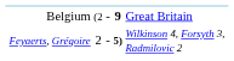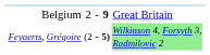 <table>
 <tr>
 <th colspan=7 style="background: lightblue;"></th>
 </tr>
 <tr>
 <td></td>
 <td align=right>Belgium</td>
-<td align=center><small>(2</small></td>
+<td align=center>2</td>
 <td align=center>-</td>
 <td align=center><strong>9</strong></td>
 <td><a href='#'>Great Britain</a></td>
 <td></td>
 </tr>
 <tr>
 <td></td>
 <td align=right><small><em><a href='#'>Feyaerts</a>, <a href='#'>Grégoire</a></em></small></td>
-<td align=center>2</td>
+<td align=center><small>(2</small></td>
 <td align=center>-</td>
 <td align=center><strong><small>5)</small></strong></td>
-<td><small><em><a href='#'>Wilkinson</a> 4, <a href='#'>Forsyth</a> 3,<br> <a href='#'>Radmilovic</a> 2</em></small></td>
+<td style="background: lightgreen;"><small><em><a href='#'>Wilkinson</a> 4, <a href='#'>Forsyth</a> 3,<br> <a href='#'>Radmilovic</a> 2</em></small></td>
 </tr>
 </table>
